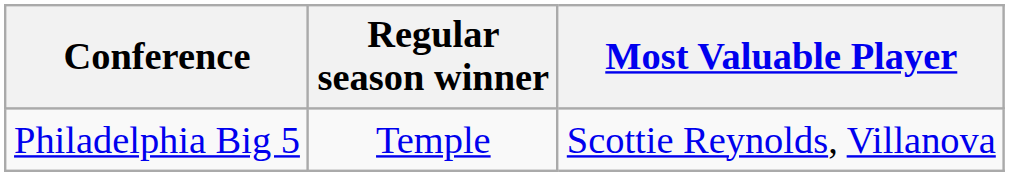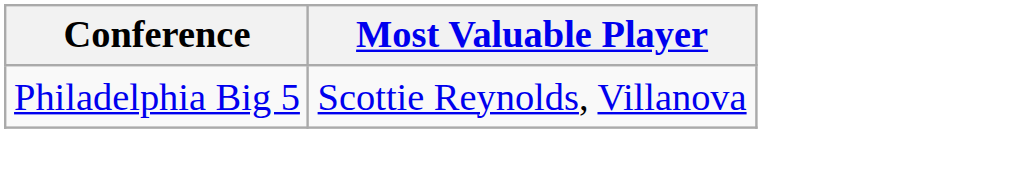 <table class="wikitable" style="text-align:center;">
 <tr>
 <th>Conference</th>
-<th>Regular <br> season winner</th>
 <th><a href='#'>Most Valuable Player</a></th>
 </tr>
 <tr>
 <td><a href='#'>Philadelphia Big 5</a></td>
-<td><a href='#'>Temple</a></td>
 <td><a href='#'>Scottie Reynolds</a>, <a href='#'>Villanova</a></td>
 </tr>
 </table>
